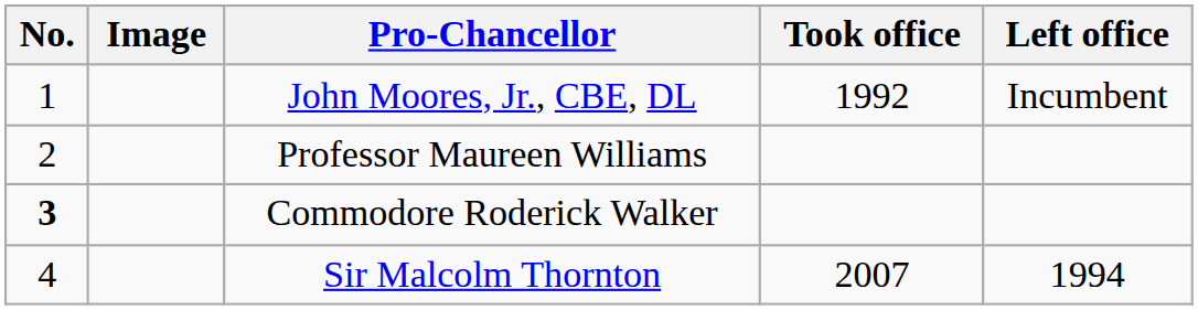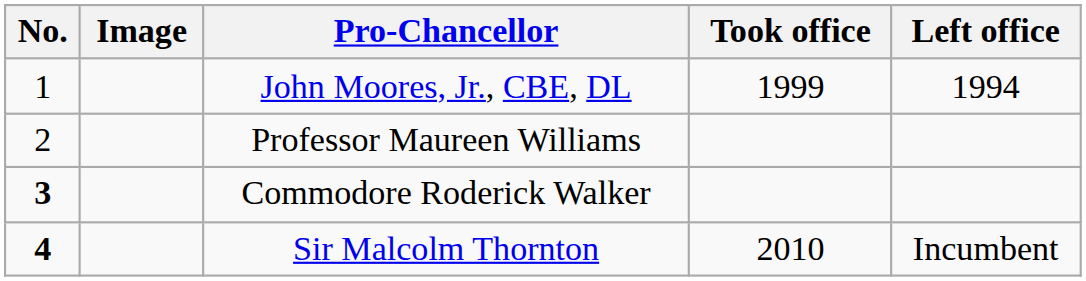 <table class="wikitable" style="text-align:center; width:40%">
 <tr>
 <th>No.</th>
 <th>Image</th>
 <th><a href='#'>Pro-Chancellor</a></th>
 <th>Took office</th>
 <th>Left office</th>
 </tr>
 <tr>
 <td>1</td>
 <td></td>
 <td><a href='#'>John Moores, Jr.</a>, <a href='#'>CBE</a>, <a href='#'>DL</a></td>
-<td>1992</td>
-<td>Incumbent</td>
+<td>1999</td>
+<td>1994</td>
 </tr>
 <tr>
 <td>2</td>
 <td></td>
 <td>Professor Maureen Williams</td>
 <td></td>
 <td></td>
 </tr>
 <tr>
 <td><strong>3</strong></td>
 <td></td>
 <td>Commodore Roderick Walker</td>
 <td></td>
 <td></td>
 </tr>
 <tr>
-<td>4</td>
+<td><strong>4</strong></td>
 <td></td>
 <td><a href='#'>Sir Malcolm Thornton</a></td>
-<td>2007</td>
-<td>1994</td>
+<td>2010</td>
+<td>Incumbent</td>
 </tr>
 </table>
